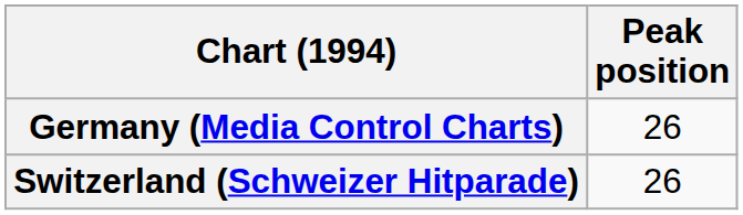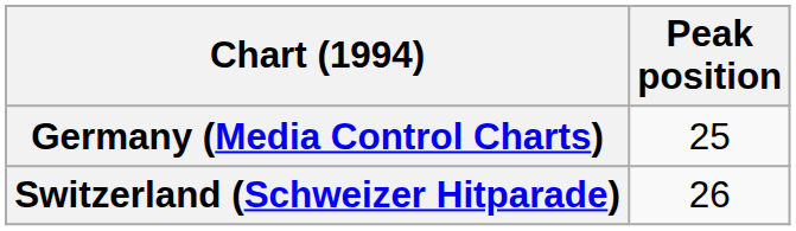 <table class="wikitable sortable plainrowheaders" style="text-align:center">
 <tr>
 <th scope="col">Chart (1994)</th>
 <th scope="col">Peak<br>position</th>
 </tr>
 <tr>
 <th scope="row">Germany (<a href='#'>Media Control Charts</a>)</th>
-<td>26</td>
+<td>25</td>
 </tr>
 <tr>
 <th scope="row">Switzerland (<a href='#'>Schweizer Hitparade</a>)</th>
 <td>26</td>
 </tr>
 </table>
